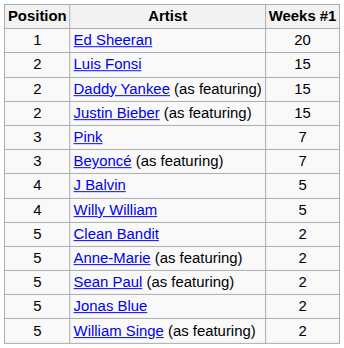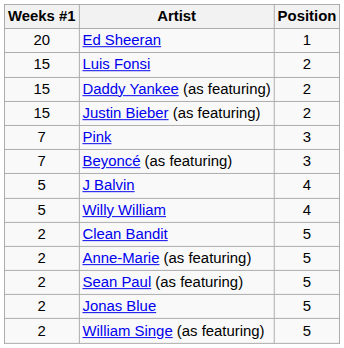 <table class="wikitable sortable" style="font-size:97%;">
 <tr>
+<th>Weeks #1</th>
+<th>Artist</th>
 <th>Position</th>
-<th>Artist</th>
-<th>Weeks #1</th>
 </tr>
 <tr>
+<td align="center">20</td>
+<td><a href='#'>Ed Sheeran</a></td>
 <td align="center">1</td>
-<td><a href='#'>Ed Sheeran</a></td>
-<td align="center">20</td>
+</tr>
+<tr>
+<td align="center">15</td>
+<td><a href='#'>Luis Fonsi</a></td>
+<td align="center">2</td>
+</tr>
+<tr>
+<td align="center">15</td>
+<td><a href='#'>Daddy Yankee</a> (as featuring)</td>
+<td align="center">2</td>
+</tr>
+<tr>
+<td align="center">15</td>
+<td><a href='#'>Justin Bieber</a> (as featuring)</td>
+<td align="center">2</td>
+</tr>
+<tr>
+<td align="center">7</td>
+<td><a href='#'>Pink</a></td>
+<td align="center">3</td>
+</tr>
+<tr>
+<td align="center">7</td>
+<td><a href='#'>Beyoncé</a> (as featuring)</td>
+<td align="center">3</td>
+</tr>
+<tr>
+<td align="center">5</td>
+<td><a href='#'>J Balvin</a></td>
+<td align="center">4</td>
+</tr>
+<tr>
+<td align="center">5</td>
+<td><a href='#'>Willy William</a></td>
+<td align="center">4</td>
 </tr>
 <tr>
 <td align="center">2</td>
-<td><a href='#'>Luis Fonsi</a></td>
-<td align="center">15</td>
+<td><a href='#'>Clean Bandit</a></td>
+<td align="center">5</td>
 </tr>
 <tr>
 <td align="center">2</td>
-<td><a href='#'>Daddy Yankee</a> (as featuring)</td>
-<td align="center">15</td>
+<td><a href='#'>Anne-Marie</a> (as featuring)</td>
+<td align="center">5</td>
 </tr>
 <tr>
 <td align="center">2</td>
-<td><a href='#'>Justin Bieber</a> (as featuring)</td>
-<td align="center">15</td>
-</tr>
-<tr>
-<td align="center">3</td>
-<td><a href='#'>Pink</a></td>
-<td align="center">7</td>
-</tr>
-<tr>
-<td align="center">3</td>
-<td><a href='#'>Beyoncé</a> (as featuring)</td>
-<td align="center">7</td>
-</tr>
-<tr>
-<td align="center">4</td>
-<td><a href='#'>J Balvin</a></td>
+<td><a href='#'>Sean Paul</a> (as featuring)</td>
 <td align="center">5</td>
 </tr>
 <tr>
-<td align="center">4</td>
-<td><a href='#'>Willy William</a></td>
+<td align="center">2</td>
+<td><a href='#'>Jonas Blue</a></td>
 <td align="center">5</td>
 </tr>
 <tr>
+<td align="center">2</td>
+<td><a href='#'>William Singe</a> (as featuring)</td>
 <td align="center">5</td>
-<td><a href='#'>Clean Bandit</a></td>
-<td align="center">2</td>
-</tr>
-<tr>
-<td align="center">5</td>
-<td><a href='#'>Anne-Marie</a> (as featuring)</td>
-<td align="center">2</td>
-</tr>
-<tr>
-<td align="center">5</td>
-<td><a href='#'>Sean Paul</a> (as featuring)</td>
-<td align="center">2</td>
-</tr>
-<tr>
-<td align="center">5</td>
-<td><a href='#'>Jonas Blue</a></td>
-<td align="center">2</td>
-</tr>
-<tr>
-<td align="center">5</td>
-<td><a href='#'>William Singe</a> (as featuring)</td>
-<td align="center">2</td>
 </tr>
 </table>
